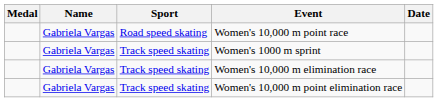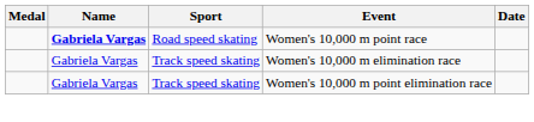 <table class="wikitable sortable" style="font-size: 95%;">
 <tr>
 <th>Medal</th>
 <th>Name</th>
 <th>Sport</th>
 <th>Event</th>
 <th>Date</th>
 </tr>
 <tr>
 <td></td>
-<td><a href='#'>Gabriela Vargas</a></td>
+<td><strong><a href='#'>Gabriela Vargas</a></strong></td>
 <td><a href='#'>Road speed skating</a></td>
 <td>Women's 10,000 m point race</td>
-<td></td>
-</tr>
-<tr>
-<td></td>
-<td><a href='#'>Gabriela Vargas</a></td>
-<td><a href='#'>Track speed skating</a></td>
-<td>Women's 1000 m sprint</td>
 <td></td>
 </tr>
 <tr>
 <td></td>
 <td><a href='#'>Gabriela Vargas</a></td>
 <td><a href='#'>Track speed skating</a></td>
 <td>Women's 10,000 m elimination race</td>
 <td></td>
 </tr>
 <tr>
 <td></td>
 <td><a href='#'>Gabriela Vargas</a></td>
 <td><a href='#'>Track speed skating</a></td>
 <td>Women's 10,000 m point elimination race</td>
 <td></td>
 </tr>
 </table>
